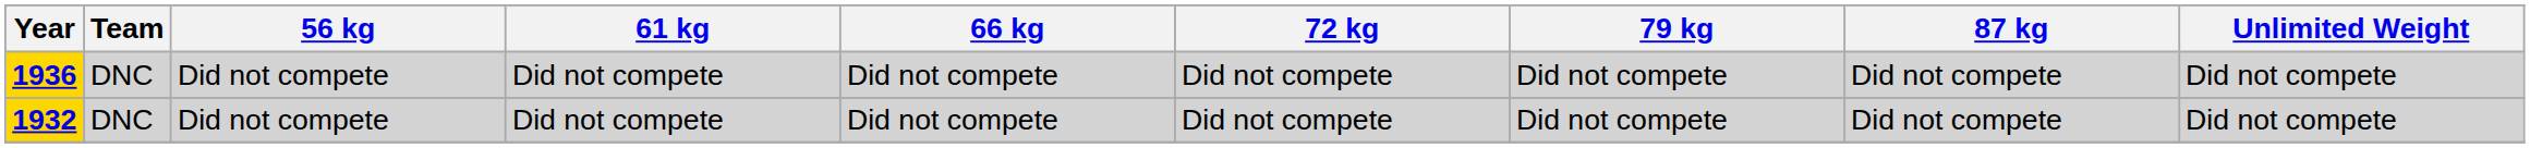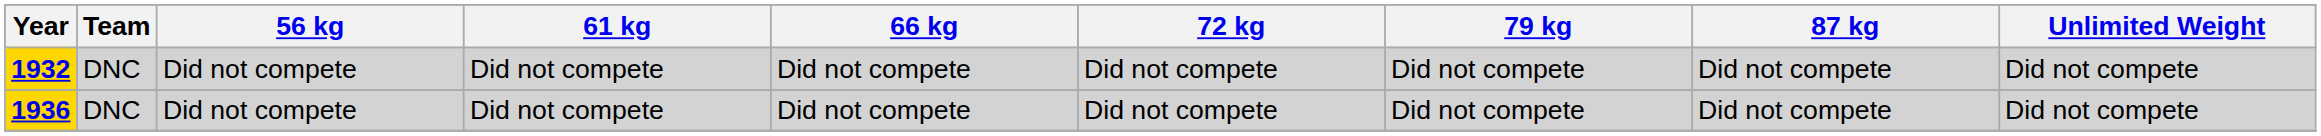 <table class="wikitable sortable" style="font-size: 90%">
 <tr>
 <th>Year</th>
 <th>Team</th>
 <th width=250><a href='#'>56 kg</a></th>
 <th width=250><a href='#'>61 kg</a></th>
 <th width=250><a href='#'>66 kg</a></th>
 <th width=250><a href='#'>72 kg</a></th>
 <th width=250><a href='#'>79 kg</a></th>
 <th width=250><a href='#'>87 kg</a></th>
 <th width=250><a href='#'>Unlimited Weight</a></th>
 </tr>
 <tr>
-<td bgcolor="GOLD"><strong><a href='#'>1936</a></strong></td>
+<td bgcolor="GOLD"><strong><a href='#'>1932</a></strong></td>
 <td bgcolor="lightgray">DNC</td>
 <td bgcolor="lightgray">Did not compete</td>
 <td bgcolor="lightgray">Did not compete</td>
 <td bgcolor="lightgray">Did not compete</td>
 <td bgcolor="lightgray">Did not compete</td>
 <td bgcolor="lightgray">Did not compete</td>
 <td bgcolor="lightgray">Did not compete</td>
 <td bgcolor="lightgray">Did not compete</td>
 </tr>
 <tr>
-<td bgcolor="GOLD"><strong><a href='#'>1932</a></strong></td>
+<td bgcolor="GOLD"><strong><a href='#'>1936</a></strong></td>
 <td bgcolor="lightgray">DNC</td>
 <td bgcolor="lightgray">Did not compete</td>
 <td bgcolor="lightgray">Did not compete</td>
 <td bgcolor="lightgray">Did not compete</td>
 <td bgcolor="lightgray">Did not compete</td>
 <td bgcolor="lightgray">Did not compete</td>
 <td bgcolor="lightgray">Did not compete</td>
 <td bgcolor="lightgray">Did not compete</td>
 </tr>
 <tr>
 </tr>
 </table>
